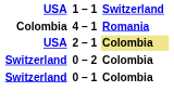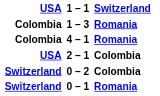 <table cellpadding="2" style="font-size:90%; margin: 0 auto;">
 <tr>
 <td style="width:40%; text-align:right;"><strong><a href='#'>USA</a></strong></td>
 <td align=center><strong>1 – 1</strong></td>
 <td><strong><a href='#'>Switzerland</a></strong></td>
+</tr>
+<tr>
+<td style="width:40%; text-align:right;"><strong>Colombia</strong></td>
+<td align=center><strong>1 – 3</strong></td>
+<td><strong><a href='#'>Romania</a></strong></td>
 </tr>
 <tr>
 <td style="width:40%; text-align:right;"><strong>Colombia</strong></td>
 <td align=center><strong>4 – 1</strong></td>
 <td><strong><a href='#'>Romania</a></strong></td>
 </tr>
 <tr>
 <td style="width:40%; text-align:right;"><strong><a href='#'>USA</a></strong></td>
 <td align=center><strong>2 – 1</strong></td>
-<td style="background: khaki;"><strong>Colombia</strong></td>
+<td><strong>Colombia</strong></td>
 </tr>
 <tr>
 <td style="width:40%; text-align:right;"><strong><a href='#'>Switzerland</a></strong></td>
 <td align=center><strong>0 – 2</strong></td>
 <td><strong>Colombia</strong></td>
 </tr>
 <tr>
 <td style="width:40%; text-align:right;"><strong><a href='#'>Switzerland</a></strong></td>
 <td align=center><strong>0 – 1</strong></td>
-<td><strong>Colombia</strong></td>
+<td><strong><a href='#'>Romania</a></strong></td>
 </tr>
 </table>
